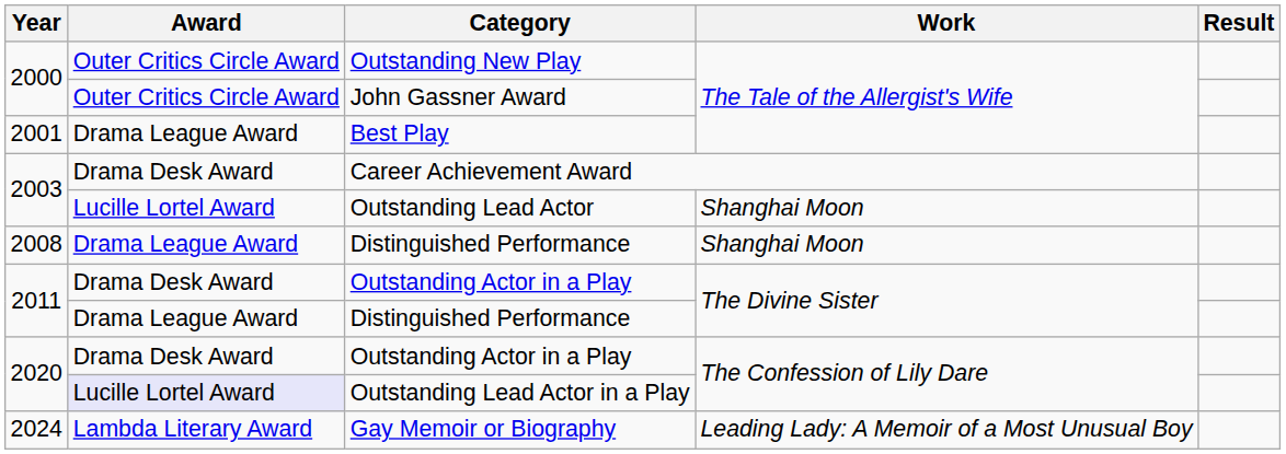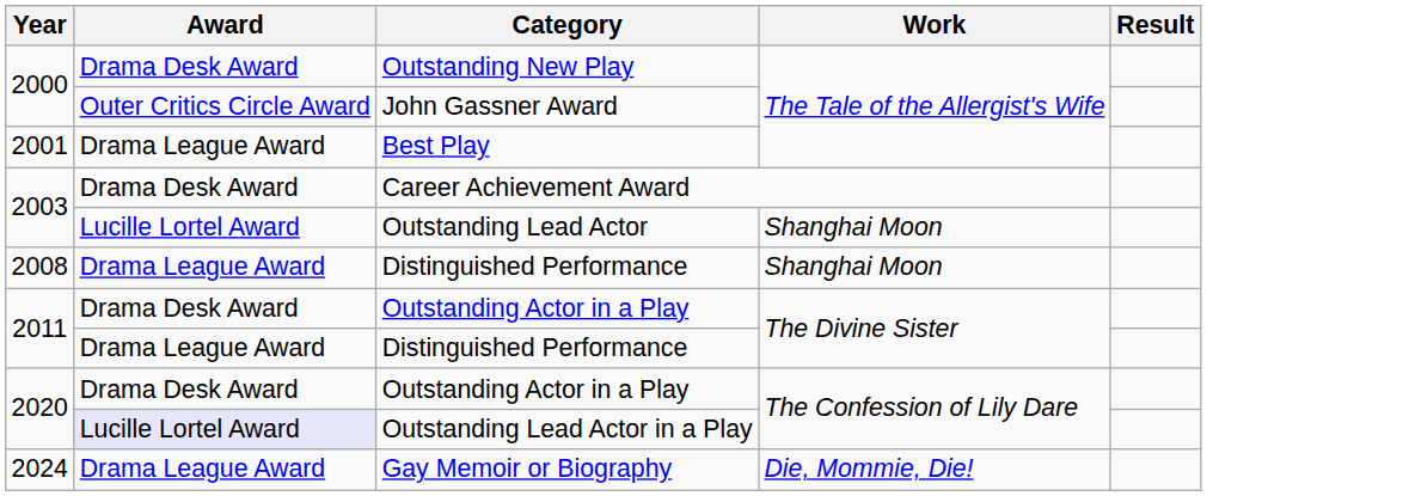 <table class="wikitable sortable">
 <tr>
 <th>Year</th>
 <th>Award</th>
 <th>Category</th>
 <th>Work</th>
 <th>Result</th>
 </tr>
 <tr>
 <td rowspan="2" style="text-align: center;">2000</td>
-<td><a href='#'>Outer Critics Circle Award</a></td>
+<td><a href='#'>Drama Desk Award</a></td>
 <td><a href='#'>Outstanding New Play</a></td>
 <td rowspan="3"><em><a href='#'>The Tale of the Allergist's Wife</a></em></td>
 <td></td>
 </tr>
 <tr>
 <td><a href='#'>Outer Critics Circle Award</a></td>
 <td>John Gassner Award</td>
 <td></td>
 </tr>
 <tr>
 <td style="text-align: center;">2001</td>
 <td>Drama League Award</td>
 <td><a href='#'>Best Play</a></td>
 <td></td>
 </tr>
 <tr>
 <td rowspan="2" style="text-align: center;">2003</td>
 <td>Drama Desk Award</td>
 <td colspan="2">Career Achievement Award</td>
 <td></td>
 </tr>
 <tr>
 <td><a href='#'>Lucille Lortel Award</a></td>
 <td>Outstanding Lead Actor</td>
 <td><em>Shanghai Moon</em></td>
 <td></td>
 </tr>
 <tr>
 <td style="text-align: center;">2008</td>
 <td><a href='#'>Drama League Award</a></td>
 <td>Distinguished Performance</td>
 <td><em>Shanghai Moon</em></td>
 <td></td>
 </tr>
 <tr>
 <td rowspan="2" style="text-align: center;">2011</td>
 <td>Drama Desk Award</td>
 <td><a href='#'>Outstanding Actor in a Play</a></td>
 <td rowspan="2"><em>The Divine Sister</em></td>
 <td></td>
 </tr>
 <tr>
 <td>Drama League Award</td>
 <td>Distinguished Performance</td>
 <td></td>
 </tr>
 <tr>
 <td rowspan="2" style="text-align: center;">2020</td>
 <td>Drama Desk Award</td>
 <td>Outstanding Actor in a Play</td>
 <td rowspan="2"><em>The Confession of Lily Dare</em></td>
 <td></td>
 </tr>
 <tr>
 <td style="background: lavender;">Lucille Lortel Award</td>
 <td>Outstanding Lead Actor in a Play</td>
 <td></td>
 </tr>
 <tr>
 <td style="text-align: center;">2024</td>
-<td><a href='#'>Lambda Literary Award</a></td>
+<td><a href='#'>Drama League Award</a></td>
 <td><a href='#'>Gay Memoir or Biography</a></td>
-<td><em>Leading Lady: A Memoir of a Most Unusual Boy</em></td>
+<td><em><a href='#'>Die, Mommie, Die!</a></em></td>
 <td></td>
 </tr>
 </table>
